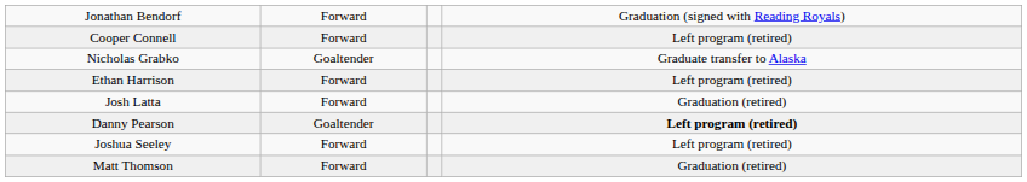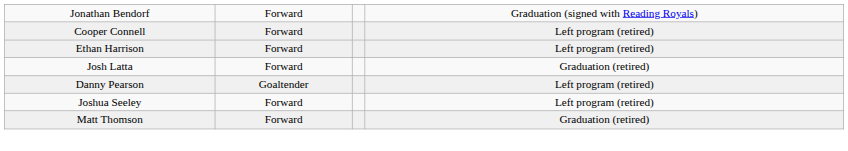 <table class="wikitable" width="1200">
 <tr align="center" bgcolor="">
 <td>Jonathan Bendorf</td>
 <td>Forward</td>
 <td></td>
 <td>Graduation (signed with <a href='#'>Reading Royals</a>)</td>
 </tr>
 <tr align="center" bgcolor="f0f0f0">
 <td>Cooper Connell</td>
 <td>Forward</td>
 <td></td>
 <td>Left program (retired)</td>
-</tr>
-<tr align="center" bgcolor="">
-<td>Nicholas Grabko</td>
-<td>Goaltender</td>
-<td></td>
-<td>Graduate transfer to <a href='#'>Alaska</a></td>
 </tr>
 <tr align="center" bgcolor="f0f0f0">
 <td>Ethan Harrison</td>
 <td>Forward</td>
 <td></td>
 <td>Left program (retired)</td>
 </tr>
 <tr align="center" bgcolor="">
 <td>Josh Latta</td>
 <td>Forward</td>
 <td></td>
 <td>Graduation (retired)</td>
 </tr>
 <tr align="center" bgcolor="f0f0f0">
 <td>Danny Pearson</td>
 <td>Goaltender</td>
 <td></td>
-<td><strong>Left program (retired)</strong></td>
+<td>Left program (retired)</td>
 </tr>
 <tr align="center" bgcolor="">
 <td>Joshua Seeley</td>
 <td>Forward</td>
 <td></td>
 <td>Left program (retired)</td>
 </tr>
 <tr align="center" bgcolor="f0f0f0">
 <td>Matt Thomson</td>
 <td>Forward</td>
 <td></td>
 <td>Graduation (retired)</td>
 </tr>
 </table>
